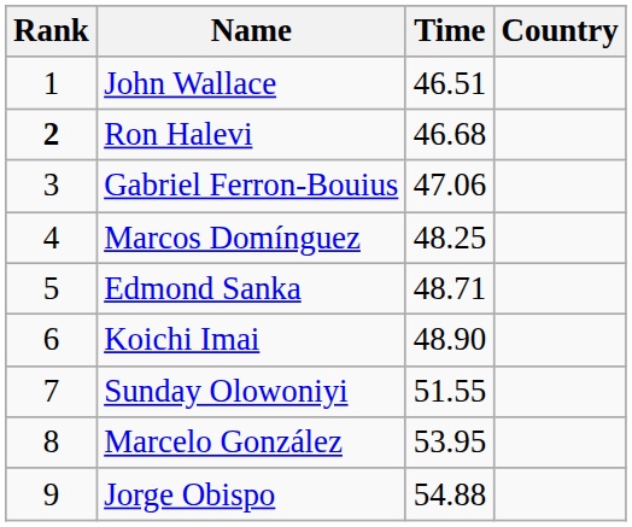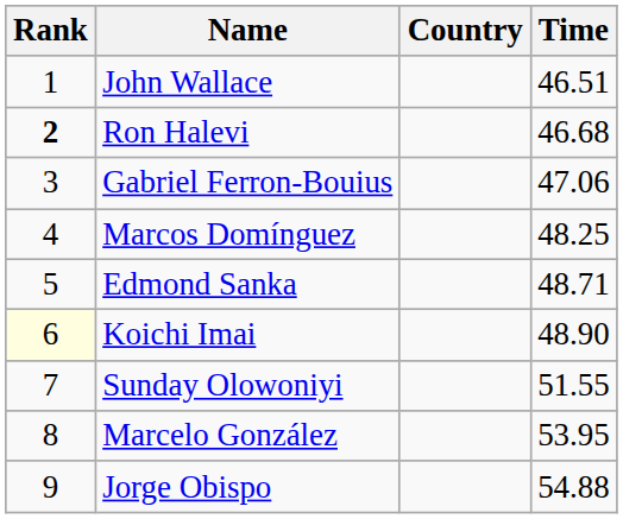 <table class="wikitable" style="text-align:center">
 <tr>
 <th>Rank</th>
 <th>Name</th>
+<th>Country</th>
 <th>Time</th>
-<th>Country</th>
 </tr>
 <tr>
 <td>1</td>
 <td align="left"><a href='#'>John Wallace</a></td>
+<td align="left"></td>
 <td>46.51</td>
-<td align="left"></td>
 </tr>
 <tr>
 <td><strong>2</strong></td>
 <td align="left"><a href='#'>Ron Halevi</a></td>
+<td align="left"></td>
 <td>46.68</td>
-<td align="left"></td>
 </tr>
 <tr>
 <td>3</td>
 <td align="left"><a href='#'>Gabriel Ferron-Bouius</a></td>
+<td align="left"></td>
 <td>47.06</td>
-<td align="left"></td>
 </tr>
 <tr>
 <td>4</td>
 <td align="left"><a href='#'>Marcos Domínguez</a></td>
+<td align="left"></td>
 <td>48.25</td>
-<td align="left"></td>
 </tr>
 <tr>
 <td>5</td>
 <td align="left"><a href='#'>Edmond Sanka</a></td>
+<td align="left"></td>
 <td>48.71</td>
-<td align="left"></td>
 </tr>
 <tr>
-<td>6</td>
+<td style="background: lightyellow;">6</td>
 <td align="left"><a href='#'>Koichi Imai</a></td>
+<td align="left"></td>
 <td>48.90</td>
-<td align="left"></td>
 </tr>
 <tr>
 <td>7</td>
 <td align="left"><a href='#'>Sunday Olowoniyi</a></td>
+<td align="left"></td>
 <td>51.55</td>
-<td align="left"></td>
 </tr>
 <tr>
 <td>8</td>
 <td align="left"><a href='#'>Marcelo González</a></td>
+<td align="left"></td>
 <td>53.95</td>
-<td align="left"></td>
 </tr>
 <tr>
 <td>9</td>
 <td align="left"><a href='#'>Jorge Obispo</a></td>
+<td align="left"></td>
 <td>54.88</td>
-<td align="left"></td>
 </tr>
 </table>
